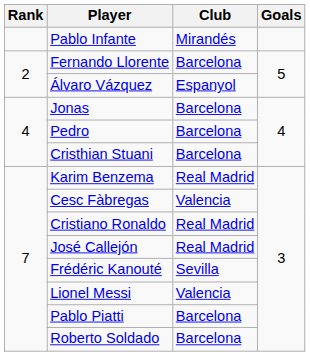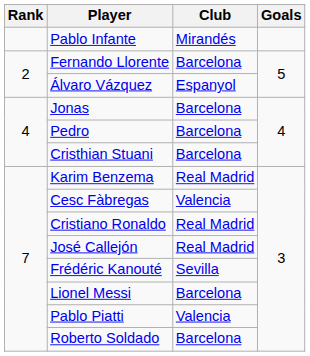 <table class="wikitable sortable" style="margin: 1em 1em 1em 0; background: #f9f9f9; border: 1px #aaa solid">
 <tr>
 <th>Rank</th>
 <th>Player</th>
 <th>Club</th>
 <th>Goals</th>
 </tr>
 <tr>
 <td></td>
 <td> <a href='#'>Pablo Infante</a></td>
 <td><a href='#'>Mirandés</a></td>
 <td></td>
 </tr>
 <tr>
 <td rowspan="2" style="text-align:center;">2</td>
 <td> <a href='#'>Fernando Llorente</a></td>
 <td><a href='#'>Barcelona</a></td>
 <td rowspan="2" style="text-align:center;">5</td>
 </tr>
 <tr>
 <td> <a href='#'>Álvaro Vázquez</a></td>
 <td><a href='#'>Espanyol</a></td>
 </tr>
 <tr>
 <td rowspan="3" style="text-align:center;">4</td>
 <td> <a href='#'>Jonas</a></td>
 <td><a href='#'>Barcelona</a></td>
 <td rowspan="3" style="text-align:center;">4</td>
 </tr>
 <tr>
 <td> <a href='#'>Pedro</a></td>
 <td><a href='#'>Barcelona</a></td>
 </tr>
 <tr>
 <td> <a href='#'>Cristhian Stuani</a></td>
 <td><a href='#'>Barcelona</a></td>
 </tr>
 <tr>
 <td rowspan="8" style="text-align:center;">7</td>
 <td> <a href='#'>Karim Benzema</a></td>
 <td><a href='#'>Real Madrid</a></td>
 <td rowspan="8" style="text-align:center;">3</td>
 </tr>
 <tr>
 <td> <a href='#'>Cesc Fàbregas</a></td>
 <td><a href='#'>Valencia</a></td>
 </tr>
 <tr>
 <td> <a href='#'>Cristiano Ronaldo</a></td>
 <td><a href='#'>Real Madrid</a></td>
 </tr>
 <tr>
 <td> <a href='#'>José Callejón</a></td>
 <td><a href='#'>Real Madrid</a></td>
 </tr>
 <tr>
 <td> <a href='#'>Frédéric Kanouté</a></td>
 <td><a href='#'>Sevilla</a></td>
 </tr>
 <tr>
 <td> <a href='#'>Lionel Messi</a></td>
-<td><a href='#'>Valencia</a></td>
+<td><a href='#'>Barcelona</a></td>
 </tr>
 <tr>
 <td><a href='#'>Pablo Piatti</a></td>
-<td><a href='#'>Barcelona</a></td>
+<td><a href='#'>Valencia</a></td>
 </tr>
 <tr>
 <td><a href='#'>Roberto Soldado</a></td>
 <td><a href='#'>Barcelona</a></td>
 </tr>
 </table>
